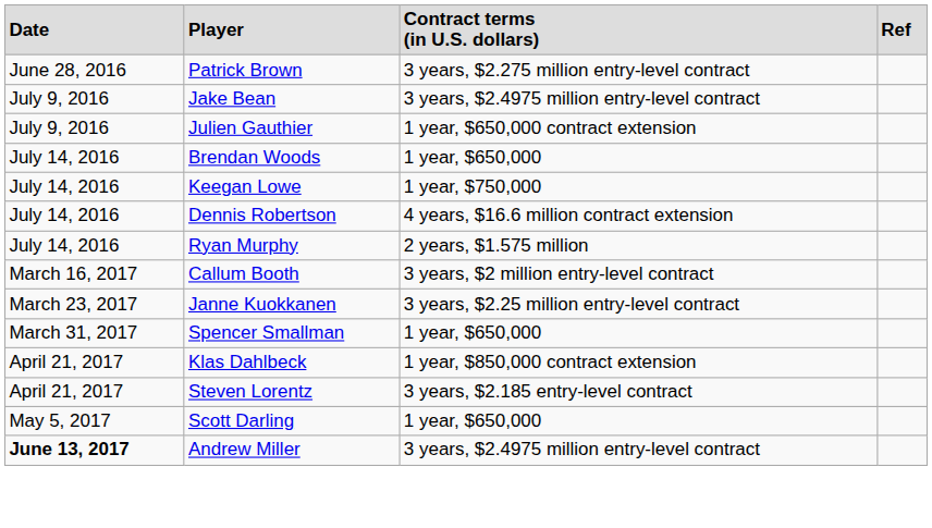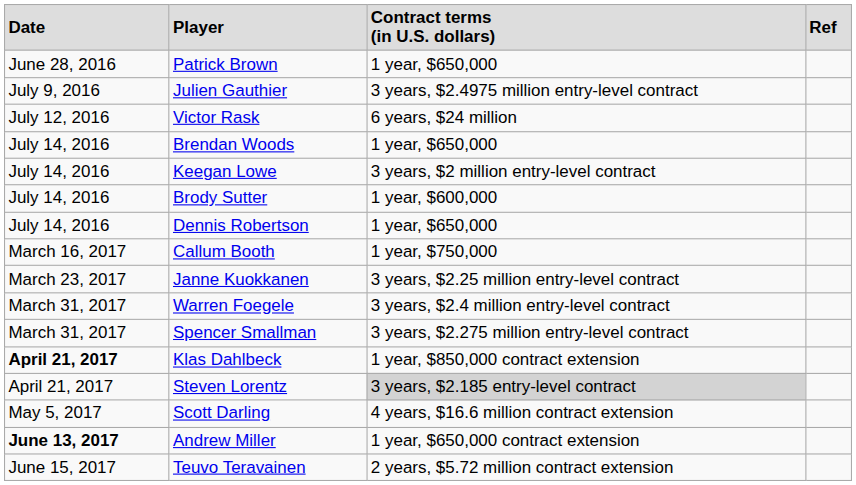 <table class="wikitable" style="border-collapse: collapse; width: 50em; padding: 3;">
 <tr style="background:#ddd;">
 <td><strong>Date</strong></td>
 <td><strong>Player</strong></td>
 <td><strong>Contract terms</strong><br><strong>(in U.S. dollars)</strong></td>
 <td><strong>Ref</strong></td>
 </tr>
 <tr>
 <td>June 28, 2016</td>
 <td><a href='#'>Patrick Brown</a></td>
-<td>3 years, $2.275 million entry-level contract</td>
-<td></td>
-</tr>
-<tr>
-<td>July 9, 2016</td>
-<td><a href='#'>Jake Bean</a></td>
-<td>3 years, $2.4975 million entry-level contract</td>
+<td>1 year, $650,000</td>
 <td></td>
 </tr>
 <tr>
 <td>July 9, 2016</td>
 <td><a href='#'>Julien Gauthier</a></td>
-<td>1 year, $650,000 contract extension</td>
+<td>3 years, $2.4975 million entry-level contract</td>
+<td></td>
+</tr>
+<tr>
+<td>July 12, 2016</td>
+<td><a href='#'>Victor Rask</a></td>
+<td>6 years, $24 million</td>
 <td></td>
 </tr>
 <tr>
 <td>July 14, 2016</td>
 <td><a href='#'>Brendan Woods</a></td>
 <td>1 year, $650,000</td>
 <td></td>
 </tr>
 <tr>
 <td>July 14, 2016</td>
 <td><a href='#'>Keegan Lowe</a></td>
-<td>1 year, $750,000</td>
+<td>3 years, $2 million entry-level contract</td>
+<td></td>
+</tr>
+<tr>
+<td>July 14, 2016</td>
+<td><a href='#'>Brody Sutter</a></td>
+<td>1 year, $600,000</td>
 <td></td>
 </tr>
 <tr>
 <td>July 14, 2016</td>
 <td><a href='#'>Dennis Robertson</a></td>
-<td>4 years, $16.6 million contract extension</td>
-<td></td>
-</tr>
-<tr>
-<td>July 14, 2016</td>
-<td><a href='#'>Ryan Murphy</a></td>
-<td>2 years, $1.575 million</td>
+<td>1 year, $650,000</td>
 <td></td>
 </tr>
 <tr>
 <td>March 16, 2017</td>
 <td><a href='#'>Callum Booth</a></td>
-<td>3 years, $2 million entry-level contract</td>
+<td>1 year, $750,000</td>
 <td></td>
 </tr>
 <tr>
 <td>March 23, 2017</td>
 <td><a href='#'>Janne Kuokkanen</a></td>
 <td>3 years, $2.25 million entry-level contract</td>
 <td></td>
 </tr>
 <tr>
 <td>March 31, 2017</td>
-<td><a href='#'>Spencer Smallman</a></td>
-<td>1 year, $650,000</td>
+<td><a href='#'>Warren Foegele</a></td>
+<td>3 years, $2.4 million entry-level contract</td>
 <td></td>
 </tr>
 <tr>
-<td>April 21, 2017</td>
+<td>March 31, 2017</td>
+<td><a href='#'>Spencer Smallman</a></td>
+<td>3 years, $2.275 million entry-level contract</td>
+<td></td>
+</tr>
+<tr>
+<td><strong>April 21, 2017</strong></td>
 <td><a href='#'>Klas Dahlbeck</a></td>
 <td>1 year, $850,000 contract extension</td>
 <td></td>
 </tr>
 <tr>
 <td>April 21, 2017</td>
 <td><a href='#'>Steven Lorentz</a></td>
-<td>3 years, $2.185 entry-level contract</td>
+<td style="background: lightgrey;">3 years, $2.185 entry-level contract</td>
 <td></td>
 </tr>
 <tr>
 <td>May 5, 2017</td>
 <td><a href='#'>Scott Darling</a></td>
-<td>1 year, $650,000</td>
+<td>4 years, $16.6 million contract extension</td>
 <td></td>
 </tr>
 <tr>
 <td><strong>June 13, 2017</strong></td>
 <td><a href='#'>Andrew Miller</a></td>
-<td>3 years, $2.4975 million entry-level contract</td>
+<td>1 year, $650,000 contract extension</td>
+<td></td>
+</tr>
+<tr>
+<td>June 15, 2017</td>
+<td><a href='#'>Teuvo Teravainen</a></td>
+<td>2 years, $5.72 million contract extension</td>
 <td></td>
 </tr>
 </table>
